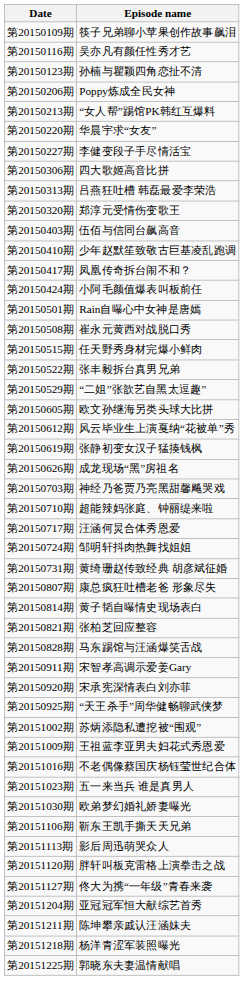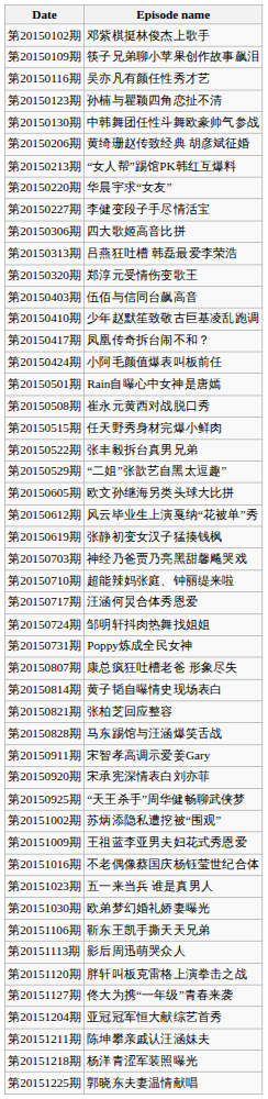 <table class="wikitable mw-collapsible mw-collapsed">
 <tr>
 <th>Date</th>
 <th>Episode name</th>
+</tr>
+<tr>
+<td>第20150102期</td>
+<td>邓紫棋挺林俊杰上歌手</td>
 </tr>
 <tr>
 <td>第20150109期</td>
 <td>筷子兄弟聊小苹果创作故事飙泪</td>
 </tr>
 <tr>
 <td>第20150116期</td>
 <td>吴亦凡有颜任性秀才艺</td>
 </tr>
 <tr>
 <td>第20150123期</td>
 <td>孙楠与瞿颖四角恋扯不清</td>
 </tr>
 <tr>
+<td>第20150130期</td>
+<td>中韩舞团任性斗舞欧豪帅气参战</td>
+</tr>
+<tr>
 <td>第20150206期</td>
-<td>Poppy炼成全民女神</td>
+<td>黄绮珊赵传致经典 胡彦斌征婚</td>
 </tr>
 <tr>
 <td>第20150213期</td>
 <td>“女人帮”踢馆PK韩红互爆料</td>
 </tr>
 <tr>
 <td>第20150220期</td>
 <td>华晨宇求“女友”</td>
 </tr>
 <tr>
 <td>第20150227期</td>
 <td>李健变段子手尽情活宝</td>
 </tr>
 <tr>
 <td>第20150306期</td>
 <td>四大歌姬高音比拼</td>
 </tr>
 <tr>
 <td>第20150313期</td>
 <td>吕燕狂吐槽 韩磊最爱李荣浩</td>
 </tr>
 <tr>
 <td>第20150320期</td>
 <td>郑淳元受情伤变歌王</td>
 </tr>
 <tr>
 <td>第20150403期</td>
 <td>伍佰与信同台飙高音</td>
 </tr>
 <tr>
 <td>第20150410期</td>
 <td>少年赵默笙致敬古巨基凌乱跑调</td>
 </tr>
 <tr>
 <td>第20150417期</td>
 <td>凤凰传奇拆台闹不和？</td>
 </tr>
 <tr>
 <td>第20150424期</td>
 <td>小阿毛颜值爆表叫板前任</td>
 </tr>
 <tr>
 <td>第20150501期</td>
 <td>Rain自曝心中女神是唐嫣</td>
 </tr>
 <tr>
 <td>第20150508期</td>
 <td>崔永元黄西对战脱口秀</td>
 </tr>
 <tr>
 <td>第20150515期</td>
 <td>任天野秀身材完爆小鲜肉</td>
 </tr>
 <tr>
 <td>第20150522期</td>
 <td>张丰毅拆台真男兄弟</td>
 </tr>
 <tr>
 <td>第20150529期</td>
 <td>“二姐”张歆艺自黑太逗趣”</td>
 </tr>
 <tr>
 <td>第20150605期</td>
 <td>欧文孙继海另类头球大比拼</td>
 </tr>
 <tr>
 <td>第20150612期</td>
 <td>风云毕业生上演戛纳“花被单”秀</td>
 </tr>
 <tr>
 <td>第20150619期</td>
 <td>张静初变女汉子猛揍钱枫</td>
 </tr>
 <tr>
-<td>第20150626期</td>
-<td>成龙现场“黑”房祖名</td>
-</tr>
-<tr>
 <td>第20150703期</td>
 <td>神经乃爸贾乃亮黑甜馨飚哭戏</td>
 </tr>
 <tr>
 <td>第20150710期</td>
 <td>超能辣妈张庭、钟丽缇来啦</td>
 </tr>
 <tr>
 <td>第20150717期</td>
 <td>汪涵何炅合体秀恩爱</td>
 </tr>
 <tr>
 <td>第20150724期</td>
 <td>邹明轩抖肉热舞找姐姐</td>
 </tr>
 <tr>
 <td>第20150731期</td>
-<td>黄绮珊赵传致经典 胡彦斌征婚</td>
+<td>Poppy炼成全民女神</td>
 </tr>
 <tr>
 <td>第20150807期</td>
 <td>康总疯狂吐槽老爸 形象尽失</td>
 </tr>
 <tr>
 <td>第20150814期</td>
 <td>黄子韬自曝情史现场表白</td>
 </tr>
 <tr>
 <td>第20150821期</td>
 <td>张柏芝回应整容</td>
 </tr>
 <tr>
 <td>第20150828期</td>
 <td>马东踢馆与汪涵爆笑舌战</td>
 </tr>
 <tr>
 <td>第20150911期</td>
 <td>宋智孝高调示爱姜Gary</td>
 </tr>
 <tr>
 <td>第20150920期</td>
 <td>宋承宪深情表白刘亦菲</td>
 </tr>
 <tr>
 <td>第20150925期</td>
 <td>“天王杀手”周华健畅聊武侠梦</td>
 </tr>
 <tr>
 <td>第20151002期</td>
 <td>苏炳添隐私遭挖被“围观”</td>
 </tr>
 <tr>
 <td>第20151009期</td>
 <td>王祖蓝李亚男夫妇花式秀恩爱</td>
 </tr>
 <tr>
 <td>第20151016期</td>
 <td>不老偶像蔡国庆杨钰莹世纪合体</td>
 </tr>
 <tr>
 <td>第20151023期</td>
 <td>五一来当兵 谁是真男人</td>
 </tr>
 <tr>
 <td>第20151030期</td>
 <td>欧弟梦幻婚礼娇妻曝光</td>
 </tr>
 <tr>
 <td>第20151106期</td>
 <td>靳东王凯手撕天天兄弟</td>
 </tr>
 <tr>
 <td>第20151113期</td>
 <td>影后周迅萌哭众人</td>
 </tr>
 <tr>
 <td>第20151120期</td>
 <td>胖轩叫板克雷格上演拳击之战</td>
 </tr>
 <tr>
 <td>第20151127期</td>
 <td>佟大为携“一年级”青春来袭</td>
 </tr>
 <tr>
 <td>第20151204期</td>
 <td>亚冠冠军恒大献综艺首秀</td>
 </tr>
 <tr>
 <td>第20151211期</td>
 <td>陈坤攀亲戚认汪涵妹夫</td>
 </tr>
 <tr>
 <td>第20151218期</td>
 <td>杨洋青涩军装照曝光</td>
 </tr>
 <tr>
 <td>第20151225期</td>
 <td>郭晓东夫妻温情献唱</td>
 </tr>
 </table>
